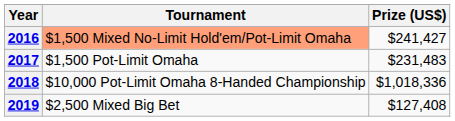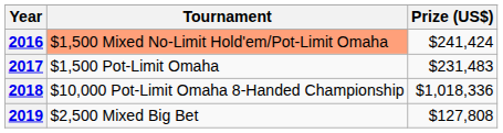 <table class="wikitable">
 <tr>
 </tr>
 <tr>
 <th scope=col>Year</th>
 <th scope=col>Tournament</th>
 <th scope=col>Prize (US$)</th>
 </tr>
 <tr>
 <th scope=row><a href='#'>2016</a></th>
 <td style="background: lightsalmon;">$1,500 Mixed No-Limit Hold'em/Pot-Limit Omaha</td>
-<td align=right>$241,427</td>
+<td align=right>$241,424</td>
 </tr>
 <tr>
 <th scope=row><a href='#'>2017</a></th>
 <td>$1,500 Pot-Limit Omaha</td>
 <td align=right>$231,483</td>
 </tr>
 <tr>
 <th scope=row><a href='#'>2018</a></th>
 <td>$10,000 Pot-Limit Omaha 8-Handed Championship</td>
 <td align=right>$1,018,336</td>
 </tr>
 <tr>
 <th scope=row><a href='#'>2019</a></th>
 <td>$2,500 Mixed Big Bet</td>
-<td align=right>$127,408</td>
+<td align=right>$127,808</td>
 </tr>
 </table>
